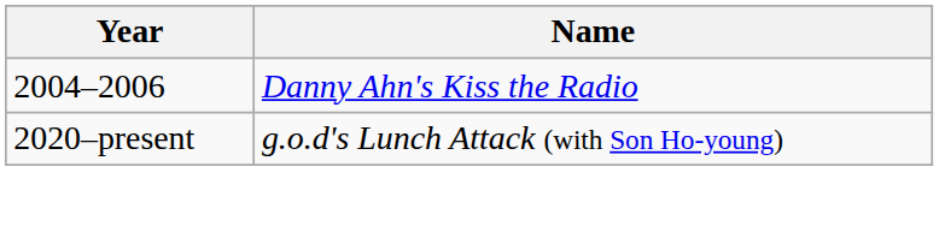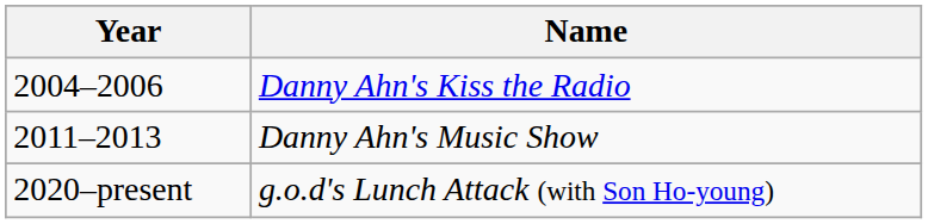 <table class="wikitable" width=50%>
 <tr>
 <th>Year</th>
 <th>Name</th>
 </tr>
 <tr>
 <td>2004–2006</td>
 <td><em><a href='#'>Danny Ahn's Kiss the Radio</a></em></td>
 </tr>
 <tr>
+<td>2011–2013</td>
+<td><em>Danny Ahn's Music Show</em></td>
+</tr>
+<tr>
 <td>2020–present</td>
 <td><em>g.o.d's Lunch Attack</em> <small>(with <a href='#'>Son Ho-young</a>)</small></td>
 </tr>
 </table>
